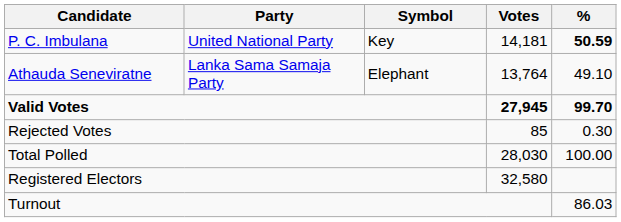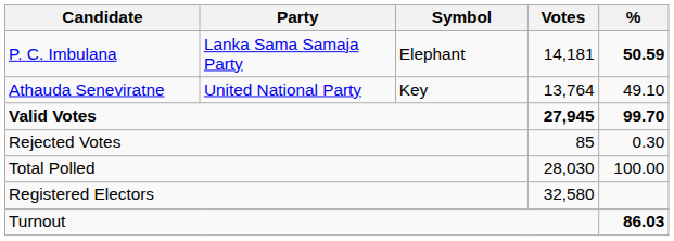 <table class="wikitable" border="1" style="text-align:right;">
 <tr>
 <th align=left width="180">Candidate</th>
 <th align=left width="180">Party</th>
 <th align=left width="120">Symbol</th>
 <th align=left width="60">Votes</th>
 <th align=left width="60">%</th>
 </tr>
 <tr>
 <td align=left><a href='#'>P. C. Imbulana</a></td>
-<td align=left><a href='#'>United National Party</a></td>
-<td align=left>Key</td>
+<td align=left><a href='#'>Lanka Sama Samaja Party</a></td>
+<td align=left>Elephant</td>
 <td align=right>14,181</td>
 <td align=right><strong>50.59</strong></td>
 </tr>
 <tr>
 <td align=left><a href='#'>Athauda Seneviratne</a></td>
-<td align=left><a href='#'>Lanka Sama Samaja Party</a></td>
-<td align=left>Elephant</td>
+<td align=left><a href='#'>United National Party</a></td>
+<td align=left>Key</td>
 <td align=right>13,764</td>
 <td align=right>49.10</td>
 </tr>
 <tr>
 <td align=left colspan=3><strong>Valid Votes</strong></td>
 <td align=right><strong>27,945</strong></td>
 <td align=right><strong>99.70</strong></td>
 </tr>
 <tr>
 <td align=left colspan=3>Rejected Votes</td>
 <td align=right>85</td>
 <td align=right>0.30</td>
 </tr>
 <tr>
 <td align=left colspan=3>Total Polled</td>
 <td align=right>28,030</td>
 <td align=right>100.00</td>
 </tr>
 <tr>
 <td align=left colspan=3>Registered Electors</td>
 <td align=right>32,580</td>
 <td></td>
 </tr>
 <tr>
 <td align=left colspan=4>Turnout</td>
-<td align=right>86.03</td>
+<td align=right><strong>86.03</strong></td>
 </tr>
 </table>
